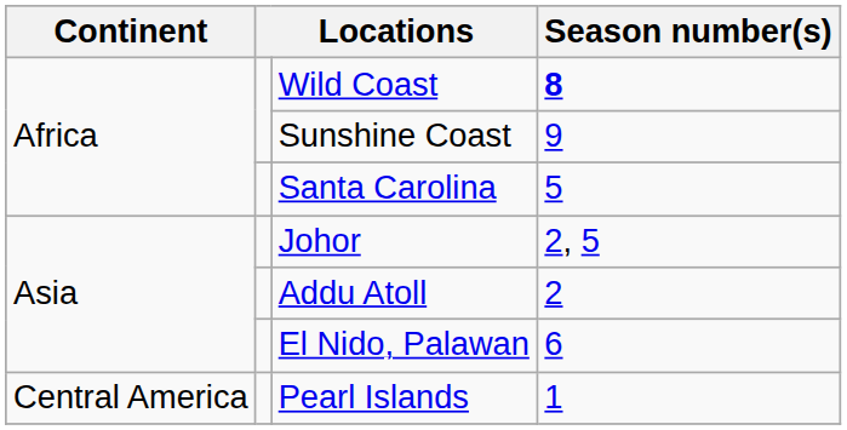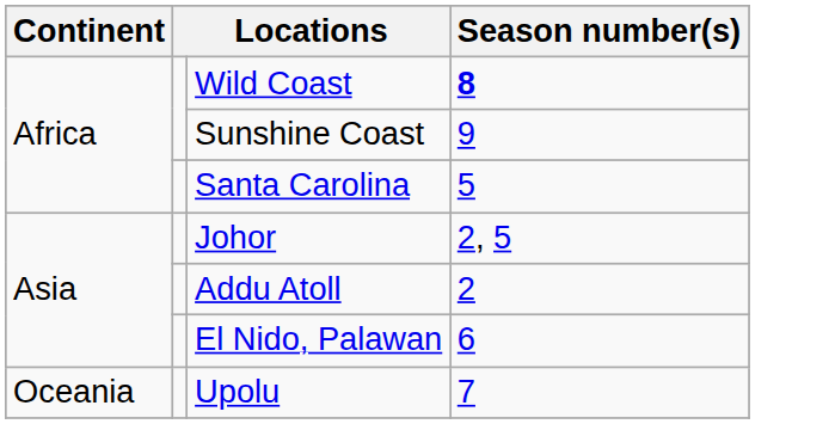 <table class="wikitable">
 <tr>
 <th>Continent</th>
 <th colspan="2">Locations</th>
 <th>Season number(s)</th>
 </tr>
 <tr>
 <td rowspan="3">Africa</td>
 <td rowspan="2"></td>
 <td><a href='#'>Wild Coast</a></td>
 <td><strong><a href='#'>8</a></strong></td>
 </tr>
 <tr>
 <td>Sunshine Coast</td>
 <td><a href='#'>9</a></td>
 </tr>
 <tr>
 <td></td>
 <td><a href='#'>Santa Carolina</a></td>
 <td><a href='#'>5</a></td>
 </tr>
 <tr>
 <td rowspan="3">Asia</td>
 <td></td>
 <td><a href='#'>Johor</a></td>
 <td><a href='#'>2</a>, <a href='#'>5</a></td>
 </tr>
 <tr>
 <td></td>
 <td><a href='#'>Addu Atoll</a></td>
 <td><a href='#'>2</a></td>
 </tr>
 <tr>
 <td></td>
 <td><a href='#'>El Nido, Palawan</a></td>
 <td><a href='#'>6</a></td>
 </tr>
 <tr>
-<td>Central America</td>
+<td>Oceania</td>
 <td></td>
-<td><a href='#'>Pearl Islands</a></td>
-<td><a href='#'>1</a></td>
+<td><a href='#'>Upolu</a></td>
+<td><a href='#'>7</a></td>
 </tr>
 </table>
